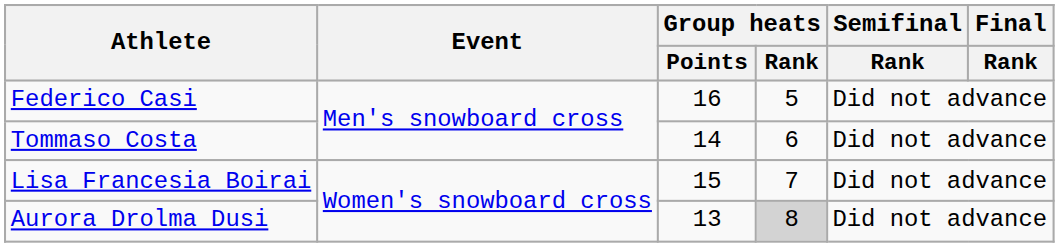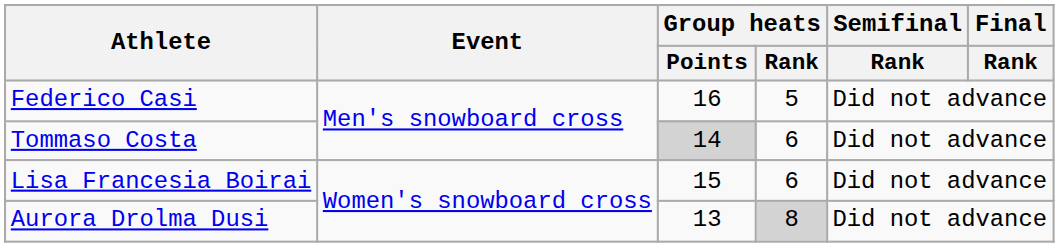 <table class="wikitable" style="font-size:90%">
 <tr>
 <th rowspan=2>Athlete</th>
 <th rowspan=2>Event</th>
 <th colspan=2>Group heats</th>
 <th>Semifinal</th>
 <th>Final</th>
 </tr>
 <tr style="font-size:95%">
 <th>Points</th>
 <th>Rank</th>
 <th>Rank</th>
 <th>Rank</th>
 </tr>
 <tr align=center>
 <td align=left><a href='#'>Federico Casi</a></td>
 <td align=left rowspan=2><a href='#'>Men's snowboard cross</a></td>
 <td>16</td>
 <td>5</td>
 <td colspan=2>Did not advance</td>
 </tr>
 <tr align=center>
 <td align=left><a href='#'>Tommaso Costa</a></td>
-<td>14</td>
+<td style="background: lightgrey;">14</td>
 <td>6</td>
 <td colspan=2>Did not advance</td>
 </tr>
 <tr align=center>
 <td align=left><a href='#'>Lisa Francesia Boirai</a></td>
 <td align=left rowspan=2><a href='#'>Women's snowboard cross</a></td>
 <td>15</td>
-<td>7</td>
+<td>6</td>
 <td colspan=2>Did not advance</td>
 </tr>
 <tr align=center>
 <td align=left><a href='#'>Aurora Drolma Dusi</a></td>
 <td>13</td>
 <td style="background: lightgrey;">8</td>
 <td colspan=2>Did not advance</td>
 </tr>
 </table>
